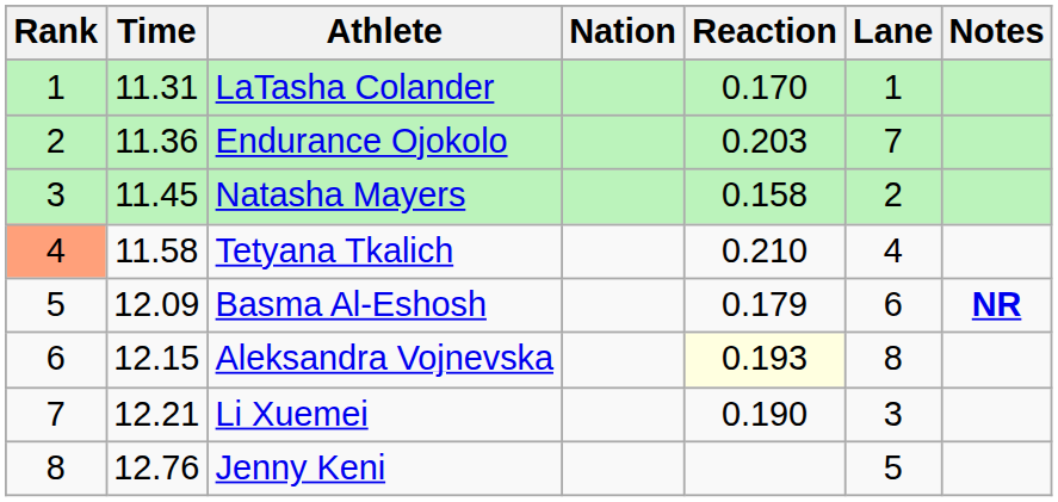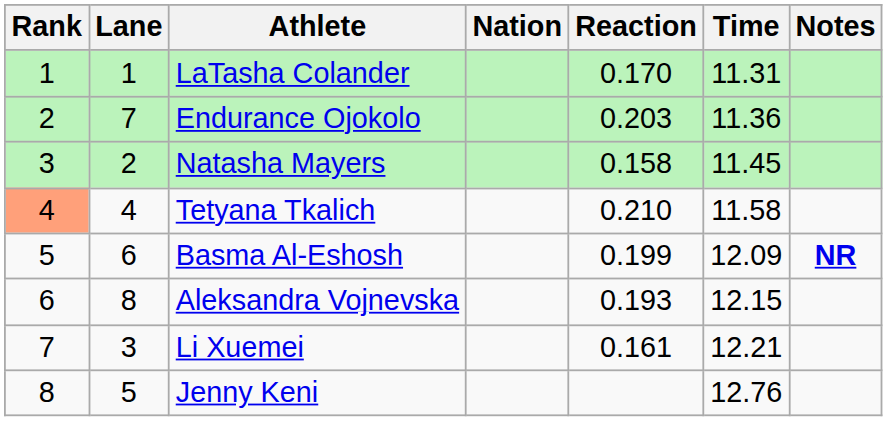 <table class="wikitable sortable" style="text-align:center">
 <tr>
 <th>Rank</th>
-<th>Time</th>
+<th>Lane</th>
 <th>Athlete</th>
 <th>Nation</th>
 <th>Reaction</th>
-<th>Lane</th>
+<th>Time</th>
 <th>Notes</th>
 </tr>
 <tr bgcolor=#bbf3bb>
 <td>1</td>
-<td>11.31</td>
+<td>1</td>
 <td align=left><a href='#'>LaTasha Colander</a></td>
 <td align=left></td>
 <td>0.170</td>
-<td>1</td>
+<td>11.31</td>
 <td></td>
 </tr>
 <tr bgcolor=#bbf3bb>
 <td>2</td>
-<td>11.36</td>
+<td>7</td>
 <td align=left><a href='#'>Endurance Ojokolo</a></td>
 <td align=left></td>
 <td>0.203</td>
-<td>7</td>
+<td>11.36</td>
 <td></td>
 </tr>
 <tr bgcolor=#bbf3bb>
 <td>3</td>
-<td>11.45</td>
+<td>2</td>
 <td align=left><a href='#'>Natasha Mayers</a></td>
 <td align=left></td>
 <td>0.158</td>
-<td>2</td>
+<td>11.45</td>
 <td></td>
 </tr>
 <tr>
 <td style="background: lightsalmon;">4</td>
-<td>11.58</td>
+<td>4</td>
 <td align=left><a href='#'>Tetyana Tkalich</a></td>
 <td align=left></td>
 <td>0.210</td>
-<td>4</td>
+<td>11.58</td>
 <td></td>
 </tr>
 <tr>
 <td>5</td>
-<td>12.09</td>
+<td>6</td>
 <td align=left><a href='#'>Basma Al-Eshosh</a></td>
 <td align=left></td>
-<td>0.179</td>
-<td>6</td>
+<td>0.199</td>
+<td>12.09</td>
 <td><strong><a href='#'>NR</a></strong></td>
 </tr>
 <tr>
 <td>6</td>
-<td>12.15</td>
+<td>8</td>
 <td align=left><a href='#'>Aleksandra Vojnevska</a></td>
 <td align=left></td>
-<td style="background: lightyellow;">0.193</td>
-<td>8</td>
+<td>0.193</td>
+<td>12.15</td>
 <td></td>
 </tr>
 <tr>
 <td>7</td>
-<td>12.21</td>
+<td>3</td>
 <td align=left><a href='#'>Li Xuemei</a></td>
 <td align=left></td>
-<td>0.190</td>
-<td>3</td>
+<td>0.161</td>
+<td>12.21</td>
 <td></td>
 </tr>
 <tr>
 <td>8</td>
-<td>12.76</td>
+<td>5</td>
 <td align=left><a href='#'>Jenny Keni</a></td>
 <td align=left></td>
 <td></td>
-<td>5</td>
+<td>12.76</td>
 <td></td>
 </tr>
 </table>
